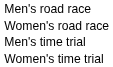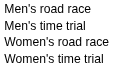 <table>
 <tr>
 <td style="white-space: nowrap;">Men's road race</td>
+<td></td>
+<td></td>
+<td></td>
+</tr>
+<tr>
+<td style="white-space: nowrap;">Men's time trial</td>
 <td></td>
 <td></td>
 <td></td>
 </tr>
 <tr>
 <td style="white-space: nowrap;">Women's road race</td>
 <td></td>
 <td></td>
 <td></td>
 </tr>
 <tr>
-<td style="white-space: nowrap;">Men's time trial</td>
-<td></td>
-<td></td>
-<td></td>
-</tr>
-<tr>
 <td style="white-space: nowrap;">Women's time trial</td>
 <td></td>
 <td></td>
 <td></td>
 </tr>
 </table>
